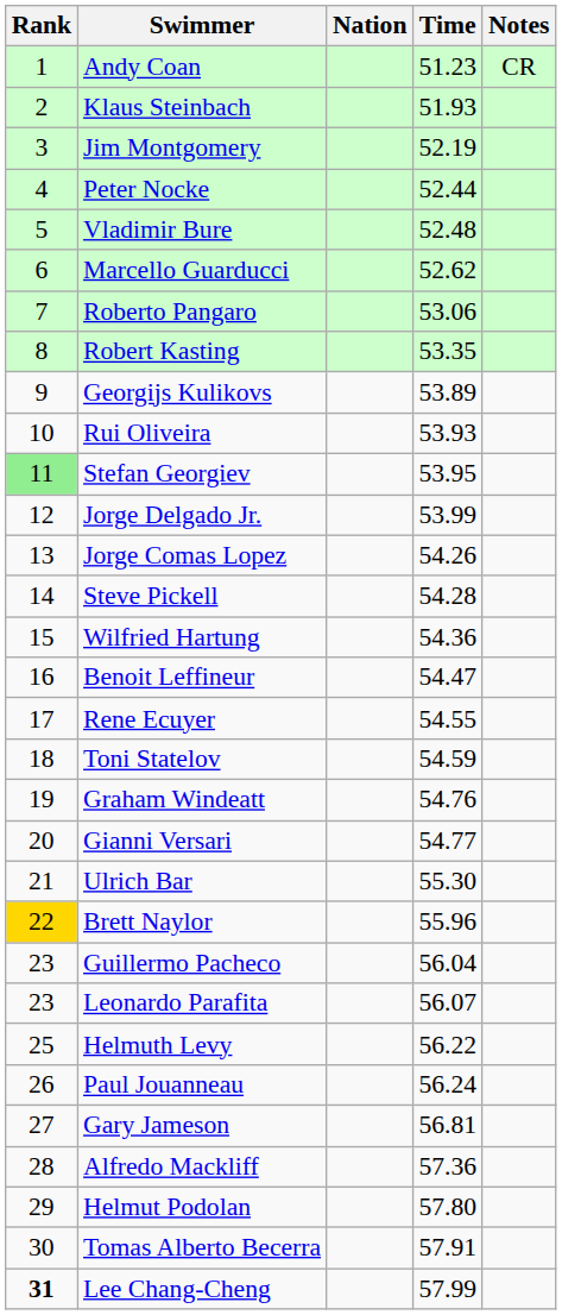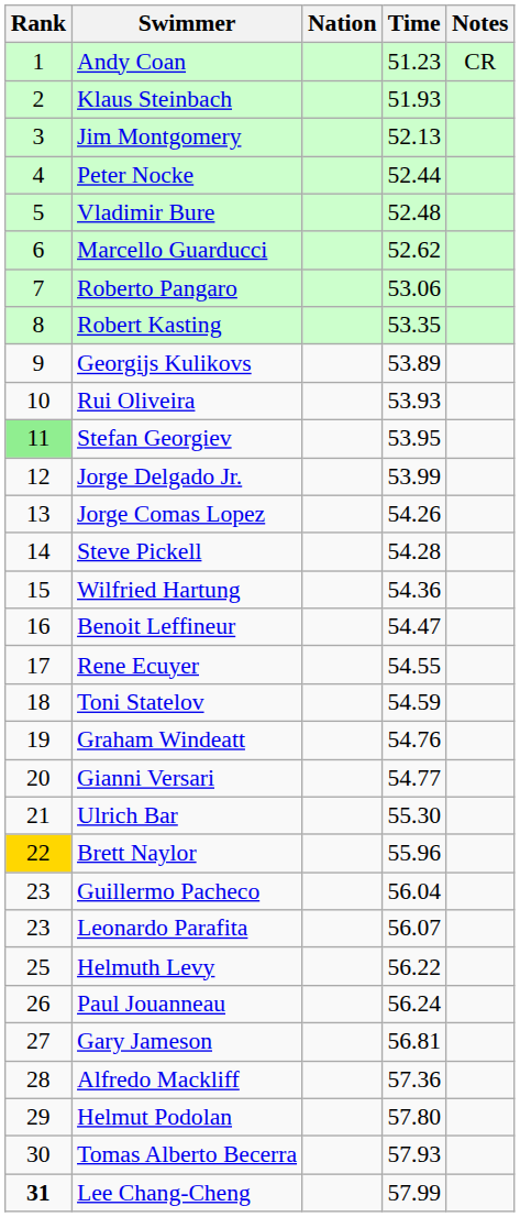 <table class="wikitable sortable" style="text-align:center">
 <tr>
 <th>Rank</th>
 <th>Swimmer</th>
 <th>Nation</th>
 <th>Time</th>
 <th>Notes</th>
 </tr>
 <tr bgcolor=ccffcc>
 <td>1</td>
 <td align=left><a href='#'>Andy Coan</a></td>
 <td align=left></td>
 <td>51.23</td>
 <td>CR</td>
 </tr>
 <tr bgcolor=ccffcc>
 <td>2</td>
 <td align=left><a href='#'>Klaus Steinbach</a></td>
 <td align=left></td>
 <td>51.93</td>
 <td></td>
 </tr>
 <tr bgcolor=ccffcc>
 <td>3</td>
 <td align=left><a href='#'>Jim Montgomery</a></td>
 <td align=left></td>
-<td>52.19</td>
+<td>52.13</td>
 <td></td>
 </tr>
 <tr bgcolor=ccffcc>
 <td>4</td>
 <td align=left><a href='#'>Peter Nocke</a></td>
 <td align=left></td>
 <td>52.44</td>
 <td></td>
 </tr>
 <tr bgcolor=ccffcc>
 <td>5</td>
 <td align=left><a href='#'>Vladimir Bure</a></td>
 <td align=left></td>
 <td>52.48</td>
 <td></td>
 </tr>
 <tr bgcolor=ccffcc>
 <td>6</td>
 <td align=left><a href='#'>Marcello Guarducci</a></td>
 <td align=left></td>
 <td>52.62</td>
 <td></td>
 </tr>
 <tr bgcolor=ccffcc>
 <td>7</td>
 <td align=left><a href='#'>Roberto Pangaro</a></td>
 <td align=left></td>
 <td>53.06</td>
 <td></td>
 </tr>
 <tr bgcolor=ccffcc>
 <td>8</td>
 <td align=left><a href='#'>Robert Kasting</a></td>
 <td align=left></td>
 <td>53.35</td>
 <td></td>
 </tr>
 <tr>
 <td>9</td>
 <td align=left><a href='#'>Georgijs Kulikovs</a></td>
 <td align=left></td>
 <td>53.89</td>
 <td></td>
 </tr>
 <tr>
 <td>10</td>
 <td align=left><a href='#'>Rui Oliveira</a></td>
 <td align=left></td>
 <td>53.93</td>
 <td></td>
 </tr>
 <tr>
 <td style="background: lightgreen;">11</td>
 <td align=left><a href='#'>Stefan Georgiev</a></td>
 <td align=left></td>
 <td>53.95</td>
 <td></td>
 </tr>
 <tr>
 <td>12</td>
 <td align=left><a href='#'>Jorge Delgado Jr.</a></td>
 <td align=left></td>
 <td>53.99</td>
 <td></td>
 </tr>
 <tr>
 <td>13</td>
 <td align=left><a href='#'>Jorge Comas Lopez</a></td>
 <td align=left></td>
 <td>54.26</td>
 <td></td>
 </tr>
 <tr>
 <td>14</td>
 <td align=left><a href='#'>Steve Pickell</a></td>
 <td align=left></td>
 <td>54.28</td>
 <td></td>
 </tr>
 <tr>
 <td>15</td>
 <td align=left><a href='#'>Wilfried Hartung</a></td>
 <td align=left></td>
 <td>54.36</td>
 <td></td>
 </tr>
 <tr>
 <td>16</td>
 <td align=left><a href='#'>Benoit Leffineur</a></td>
 <td align=left></td>
 <td>54.47</td>
 <td></td>
 </tr>
 <tr>
 <td>17</td>
 <td align=left><a href='#'>Rene Ecuyer</a></td>
 <td align=left></td>
 <td>54.55</td>
 <td></td>
 </tr>
 <tr>
 <td>18</td>
 <td align=left><a href='#'>Toni Statelov</a></td>
 <td align=left></td>
 <td>54.59</td>
 <td></td>
 </tr>
 <tr>
 <td>19</td>
 <td align=left><a href='#'>Graham Windeatt</a></td>
 <td align=left></td>
 <td>54.76</td>
 <td></td>
 </tr>
 <tr>
 <td>20</td>
 <td align=left><a href='#'>Gianni Versari</a></td>
 <td align=left></td>
 <td>54.77</td>
 <td></td>
 </tr>
 <tr>
 <td>21</td>
 <td align=left><a href='#'>Ulrich Bar</a></td>
 <td align=left></td>
 <td>55.30</td>
 <td></td>
 </tr>
 <tr>
 <td style="background: gold;">22</td>
 <td align=left><a href='#'>Brett Naylor</a></td>
 <td align=left></td>
 <td>55.96</td>
 <td></td>
 </tr>
 <tr>
 <td>23</td>
 <td align=left><a href='#'>Guillermo Pacheco</a></td>
 <td align=left></td>
 <td>56.04</td>
 <td></td>
 </tr>
 <tr>
 <td>23</td>
 <td align=left><a href='#'>Leonardo Parafita</a></td>
 <td align=left></td>
 <td>56.07</td>
 <td></td>
 </tr>
 <tr>
 <td>25</td>
 <td align=left><a href='#'>Helmuth Levy</a></td>
 <td align=left></td>
 <td>56.22</td>
 <td></td>
 </tr>
 <tr>
 <td>26</td>
 <td align=left><a href='#'>Paul Jouanneau</a></td>
 <td align=left></td>
 <td>56.24</td>
 <td></td>
 </tr>
 <tr>
 <td>27</td>
 <td align=left><a href='#'>Gary Jameson</a></td>
 <td align=left></td>
 <td>56.81</td>
 <td></td>
 </tr>
 <tr>
 <td>28</td>
 <td align=left><a href='#'>Alfredo Mackliff</a></td>
 <td align=left></td>
 <td>57.36</td>
 <td></td>
 </tr>
 <tr>
 <td>29</td>
 <td align=left><a href='#'>Helmut Podolan</a></td>
 <td align=left></td>
 <td>57.80</td>
 <td></td>
 </tr>
 <tr>
 <td>30</td>
 <td align=left><a href='#'>Tomas Alberto Becerra</a></td>
 <td align=left></td>
-<td>57.91</td>
+<td>57.93</td>
 <td></td>
 </tr>
 <tr>
 <td><strong>31</strong></td>
 <td align=left><a href='#'>Lee Chang-Cheng</a></td>
 <td align=left></td>
 <td>57.99</td>
 <td></td>
 </tr>
 </table>
